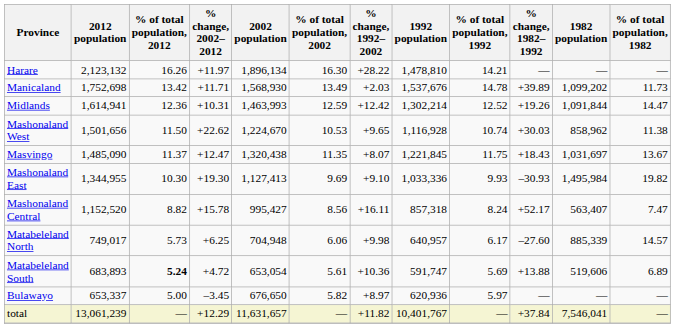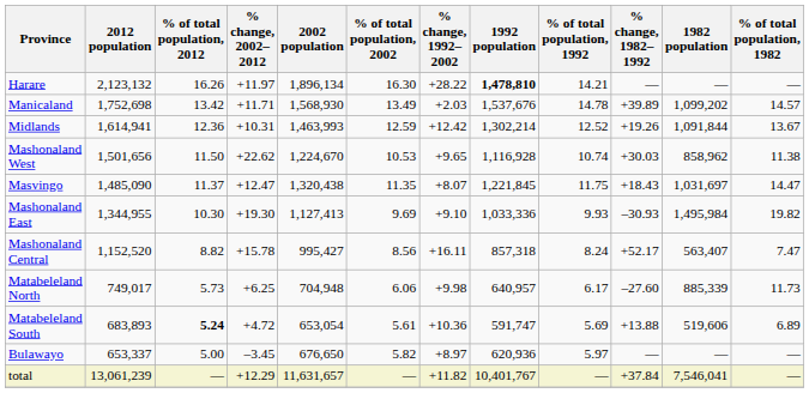 <table class="wikitable sortable" style="text-align: right;">
 <tr>
 <th scope="col">Province</th>
 <th scope="col">2012 population</th>
 <th>% of total population, 2012</th>
 <th>% change, 2002–2012</th>
 <th scope="col">2002 population</th>
 <th>% of total population, 2002</th>
 <th>% change, 1992–2002</th>
 <th scope="col">1992 population</th>
 <th>% of total population, 1992</th>
 <th>% change, 1982–1992</th>
 <th scope="col">1982 population</th>
 <th>% of total population, 1982</th>
 </tr>
 <tr>
 <td style="text-align: left;"><a href='#'>Harare</a></td>
 <td>2,123,132</td>
 <td>16.26</td>
 <td>+11.97</td>
 <td>1,896,134</td>
 <td>16.30</td>
 <td>+28.22</td>
-<td>1,478,810</td>
+<td><strong>1,478,810</strong></td>
 <td>14.21</td>
 <td>—</td>
 <td>—</td>
 <td>—</td>
 </tr>
 <tr>
 <td style="text-align: left;"><a href='#'>Manicaland</a></td>
 <td>1,752,698</td>
 <td>13.42</td>
 <td>+11.71</td>
 <td>1,568,930</td>
 <td>13.49</td>
 <td>+2.03</td>
 <td>1,537,676</td>
 <td>14.78</td>
 <td>+39.89</td>
 <td>1,099,202</td>
-<td>11.73</td>
+<td>14.57</td>
 </tr>
 <tr>
 <td style="text-align: left;"><a href='#'>Midlands</a></td>
 <td>1,614,941</td>
 <td>12.36</td>
 <td>+10.31</td>
 <td>1,463,993</td>
 <td>12.59</td>
 <td>+12.42</td>
 <td>1,302,214</td>
 <td>12.52</td>
 <td>+19.26</td>
 <td>1,091,844</td>
-<td>14.47</td>
+<td>13.67</td>
 </tr>
 <tr>
 <td style="text-align: left;"><a href='#'>Mashonaland West</a></td>
 <td>1,501,656</td>
 <td>11.50</td>
 <td>+22.62</td>
 <td>1,224,670</td>
 <td>10.53</td>
 <td>+9.65</td>
 <td>1,116,928</td>
 <td>10.74</td>
 <td>+30.03</td>
 <td>858,962</td>
 <td>11.38</td>
 </tr>
 <tr>
 <td style="text-align: left;"><a href='#'>Masvingo</a></td>
 <td>1,485,090</td>
 <td>11.37</td>
 <td>+12.47</td>
 <td>1,320,438</td>
 <td>11.35</td>
 <td>+8.07</td>
 <td>1,221,845</td>
 <td>11.75</td>
 <td>+18.43</td>
 <td>1,031,697</td>
-<td>13.67</td>
+<td>14.47</td>
 </tr>
 <tr>
 <td style="text-align: left;"><a href='#'>Mashonaland East</a></td>
 <td>1,344,955</td>
 <td>10.30</td>
 <td>+19.30</td>
 <td>1,127,413</td>
 <td>9.69</td>
 <td>+9.10</td>
 <td>1,033,336</td>
 <td>9.93</td>
 <td>–30.93</td>
 <td>1,495,984</td>
 <td>19.82</td>
 </tr>
 <tr>
 <td style="text-align: left;"><a href='#'>Mashonaland Central</a></td>
 <td>1,152,520</td>
 <td>8.82</td>
 <td>+15.78</td>
 <td>995,427</td>
 <td>8.56</td>
 <td>+16.11</td>
 <td>857,318</td>
 <td>8.24</td>
 <td>+52.17</td>
 <td>563,407</td>
 <td>7.47</td>
 </tr>
 <tr>
 <td style="text-align: left;"><a href='#'>Matabeleland North</a></td>
 <td>749,017</td>
 <td>5.73</td>
 <td>+6.25</td>
 <td>704,948</td>
 <td>6.06</td>
 <td>+9.98</td>
 <td>640,957</td>
 <td>6.17</td>
 <td>–27.60</td>
 <td>885,339</td>
-<td>14.57</td>
+<td>11.73</td>
 </tr>
 <tr>
 <td style="text-align: left;"><a href='#'>Matabeleland South</a></td>
 <td>683,893</td>
 <td><strong>5.24</strong></td>
 <td>+4.72</td>
 <td>653,054</td>
 <td>5.61</td>
 <td>+10.36</td>
 <td>591,747</td>
 <td>5.69</td>
 <td>+13.88</td>
 <td>519,606</td>
 <td>6.89</td>
 </tr>
 <tr>
 <td style="text-align: left;"><a href='#'>Bulawayo</a></td>
 <td>653,337</td>
 <td>5.00</td>
 <td>–3.45</td>
 <td>676,650</td>
 <td>5.82</td>
 <td>+8.97</td>
 <td>620,936</td>
 <td>5.97</td>
 <td>—</td>
 <td>—</td>
 <td>—</td>
 </tr>
 <tr style="background:#f5f5d3;">
 <td style="text-align: left;"> total</td>
 <td>13,061,239</td>
 <td>—</td>
 <td>+12.29</td>
 <td>11,631,657</td>
 <td>—</td>
 <td>+11.82</td>
 <td>10,401,767</td>
 <td>—</td>
 <td>+37.84</td>
 <td>7,546,041</td>
 <td>—</td>
 </tr>
 <tr>
 </tr>
 </table>
